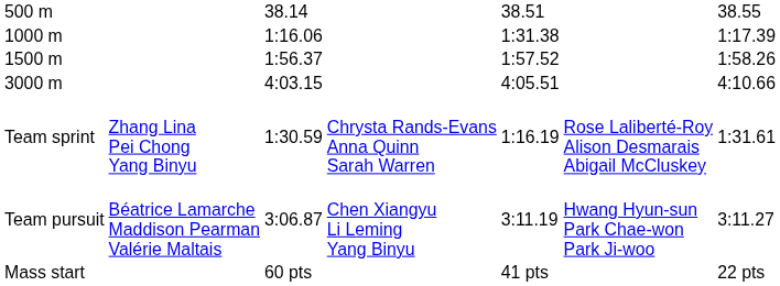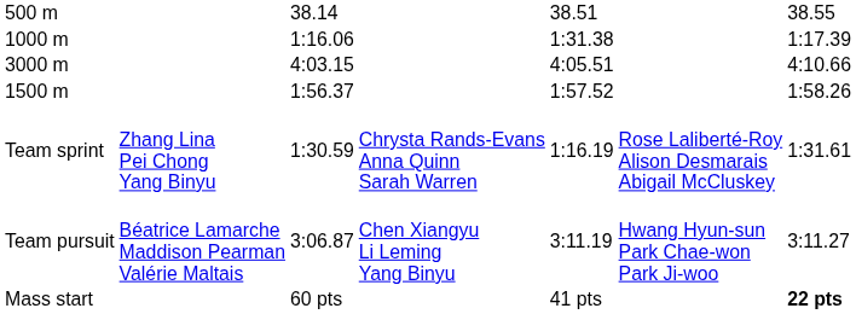 <table>
 <tr>
 <td>500 m</td>
 <td></td>
 <td>38.14</td>
 <td></td>
 <td>38.51</td>
 <td></td>
 <td>38.55</td>
 </tr>
 <tr>
 <td>1000 m</td>
 <td></td>
 <td>1:16.06</td>
 <td></td>
 <td>1:31.38</td>
 <td></td>
 <td>1:17.39</td>
 </tr>
 <tr>
+<td>3000 m</td>
+<td></td>
+<td>4:03.15</td>
+<td></td>
+<td>4:05.51</td>
+<td></td>
+<td>4:10.66</td>
+</tr>
+<tr>
 <td>1500 m</td>
 <td></td>
 <td>1:56.37</td>
 <td></td>
 <td>1:57.52</td>
 <td></td>
 <td>1:58.26</td>
-</tr>
-<tr>
-<td>3000 m</td>
-<td></td>
-<td>4:03.15</td>
-<td></td>
-<td>4:05.51</td>
-<td></td>
-<td>4:10.66</td>
 </tr>
 <tr>
 <td>Team sprint</td>
 <td><br><a href='#'>Zhang Lina</a><br><a href='#'>Pei Chong</a><br><a href='#'>Yang Binyu</a></td>
 <td>1:30.59</td>
 <td><br><a href='#'>Chrysta Rands-Evans</a><br><a href='#'>Anna Quinn</a><br><a href='#'>Sarah Warren</a></td>
 <td>1:16.19</td>
 <td><br><a href='#'>Rose Laliberté-Roy</a><br><a href='#'>Alison Desmarais</a><br><a href='#'>Abigail McCluskey</a></td>
 <td>1:31.61</td>
 </tr>
 <tr>
 <td>Team pursuit</td>
 <td><br><a href='#'>Béatrice Lamarche</a><br><a href='#'>Maddison Pearman</a><br><a href='#'>Valérie Maltais</a></td>
 <td>3:06.87</td>
 <td><br><a href='#'>Chen Xiangyu</a><br><a href='#'>Li Leming</a><br><a href='#'>Yang Binyu</a></td>
 <td>3:11.19</td>
 <td><br><a href='#'>Hwang Hyun-sun</a><br><a href='#'>Park Chae-won</a><br><a href='#'>Park Ji-woo</a></td>
 <td>3:11.27</td>
 </tr>
 <tr>
 <td>Mass start</td>
 <td></td>
 <td>60 pts</td>
 <td></td>
 <td>41 pts</td>
 <td></td>
-<td>22 pts</td>
+<td><strong>22 pts</strong></td>
 </tr>
 </table>
